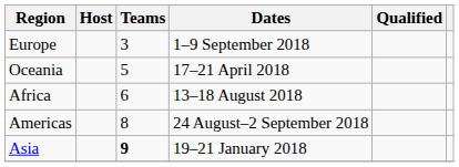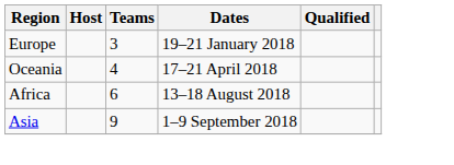 <table class=wikitable>
 <tr>
 <th>Region</th>
 <th>Host</th>
 <th>Teams</th>
 <th>Dates</th>
 <th>Qualified</th>
 <th></th>
 </tr>
 <tr>
 <td>Europe</td>
 <td></td>
 <td>3</td>
-<td>1–9 September 2018</td>
+<td>19–21 January 2018</td>
 <td><br></td>
 <td></td>
 </tr>
 <tr>
 <td>Oceania</td>
 <td></td>
-<td>5</td>
+<td>4</td>
 <td>17–21 April 2018</td>
 <td><br></td>
 <td></td>
 </tr>
 <tr>
 <td>Africa</td>
 <td></td>
 <td>6</td>
 <td>13–18 August 2018</td>
 <td><br></td>
 <td></td>
 </tr>
 <tr>
-<td>Americas</td>
-<td></td>
-<td>8</td>
-<td>24 August–2 September 2018</td>
-<td><br></td>
-<td></td>
-</tr>
-<tr>
 <td><a href='#'>Asia</a></td>
 <td></td>
-<td><strong>9</strong></td>
-<td>19–21 January 2018</td>
+<td>9</td>
+<td>1–9 September 2018</td>
 <td><br></td>
 <td></td>
 </tr>
 <tr>
 </tr>
 </table>
